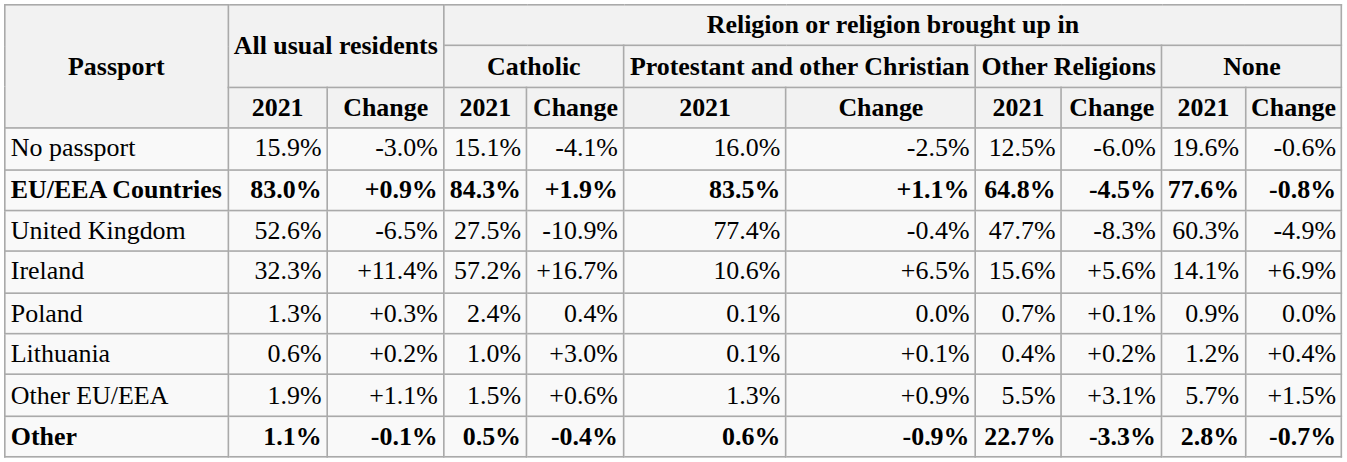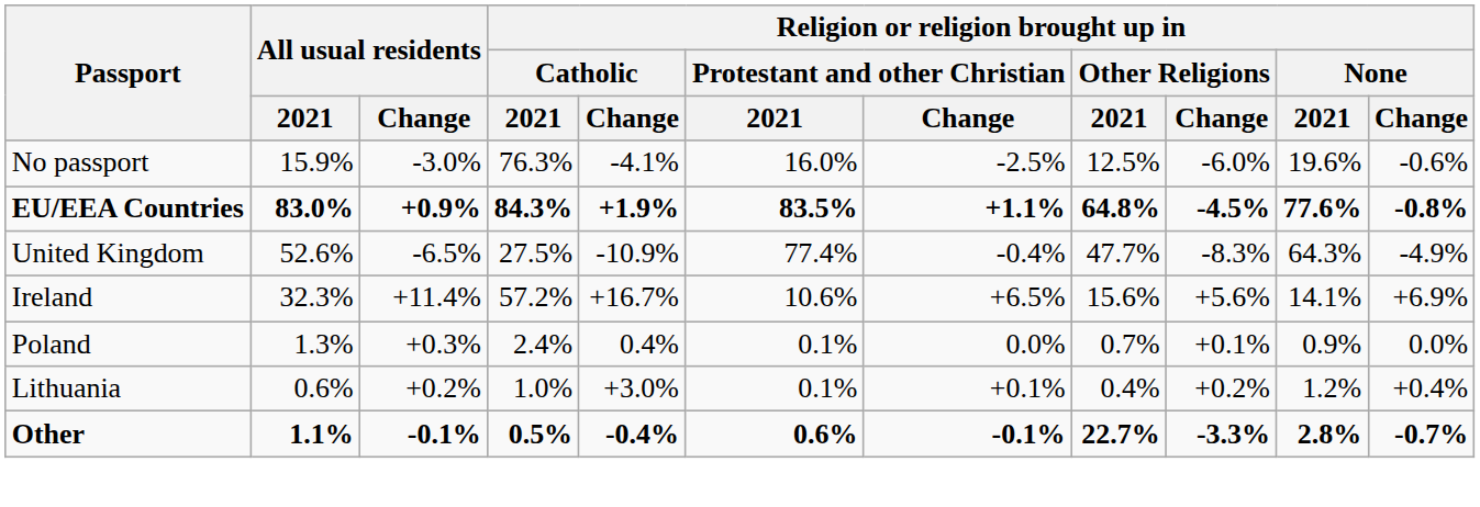 <table class="wikitable sortable" style="text-align:right">
 <tr>
 <th rowspan="3">Passport</th>
 <th rowspan="2" ! colspan ="2">All usual residents</th>
 <th colspan="8">Religion or religion brought up in</th>
 </tr>
 <tr>
 <th colspan="2">Catholic</th>
 <th colspan="2">Protestant and other Christian</th>
 <th colspan="2">Other Religions</th>
 <th colspan="2">None</th>
 </tr>
 <tr>
 <th>2021</th>
 <th>Change</th>
 <th>2021</th>
 <th>Change</th>
 <th>2021</th>
 <th>Change</th>
 <th>2021</th>
 <th>Change</th>
 <th>2021</th>
 <th>Change</th>
 </tr>
 <tr>
 <td style="text-align:left">No passport</td>
 <td>15.9%</td>
 <td>-3.0%</td>
-<td>15.1%</td>
+<td>76.3%</td>
 <td>-4.1%</td>
 <td>16.0%</td>
 <td>-2.5%</td>
 <td>12.5%</td>
 <td>-6.0%</td>
 <td>19.6%</td>
 <td>-0.6%</td>
 </tr>
 <tr>
 <td style="text-align:left"><strong>EU/EEA Countries</strong></td>
 <td><strong>83.0%</strong></td>
 <td><strong>+0.9%</strong></td>
 <td><strong>84.3%</strong></td>
 <td><strong>+1.9%</strong></td>
 <td><strong>83.5%</strong></td>
 <td><strong>+1.1%</strong></td>
 <td><strong>64.8%</strong></td>
 <td><strong>-4.5%</strong></td>
 <td><strong>77.6%</strong></td>
 <td><strong>-0.8%</strong></td>
 </tr>
 <tr>
 <td style="text-align:left">United Kingdom</td>
 <td>52.6%</td>
 <td>-6.5%</td>
 <td>27.5%</td>
 <td>-10.9%</td>
 <td>77.4%</td>
 <td>-0.4%</td>
 <td>47.7%</td>
 <td>-8.3%</td>
-<td>60.3%</td>
+<td>64.3%</td>
 <td>-4.9%</td>
 </tr>
 <tr>
 <td style="text-align:left">Ireland</td>
 <td>32.3%</td>
 <td>+11.4%</td>
 <td>57.2%</td>
 <td>+16.7%</td>
 <td>10.6%</td>
 <td>+6.5%</td>
 <td>15.6%</td>
 <td>+5.6%</td>
 <td>14.1%</td>
 <td>+6.9%</td>
 </tr>
 <tr>
 <td style="text-align:left">Poland</td>
 <td>1.3%</td>
 <td>+0.3%</td>
 <td>2.4%</td>
 <td>0.4%</td>
 <td>0.1%</td>
 <td>0.0%</td>
 <td>0.7%</td>
 <td>+0.1%</td>
 <td>0.9%</td>
 <td>0.0%</td>
 </tr>
 <tr>
 <td style="text-align:left">Lithuania</td>
 <td>0.6%</td>
 <td>+0.2%</td>
 <td>1.0%</td>
 <td>+3.0%</td>
 <td>0.1%</td>
 <td>+0.1%</td>
 <td>0.4%</td>
 <td>+0.2%</td>
 <td>1.2%</td>
 <td>+0.4%</td>
 </tr>
 <tr>
-<td style="text-align:left">Other EU/EEA</td>
-<td>1.9%</td>
-<td>+1.1%</td>
-<td>1.5%</td>
-<td>+0.6%</td>
-<td>1.3%</td>
-<td>+0.9%</td>
-<td>5.5%</td>
-<td>+3.1%</td>
-<td>5.7%</td>
-<td>+1.5%</td>
-</tr>
-<tr>
 <td style="text-align:left"><strong>Other</strong></td>
 <td><strong>1.1%</strong></td>
 <td><strong>-0.1%</strong></td>
 <td><strong>0.5%</strong></td>
 <td><strong>-0.4%</strong></td>
 <td><strong>0.6%</strong></td>
-<td><strong>-0.9%</strong></td>
+<td><strong>-0.1%</strong></td>
 <td><strong>22.7%</strong></td>
 <td><strong>-3.3%</strong></td>
 <td><strong>2.8%</strong></td>
 <td><strong>-0.7%</strong></td>
 </tr>
 </table>
